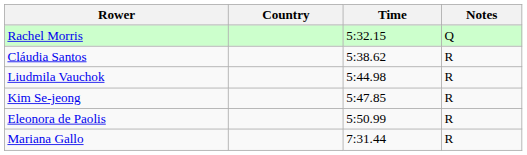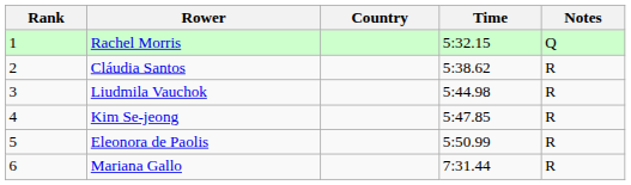 <table class="wikitable" width=50%>
 <tr>
+<th>Rank</th>
 <th>Rower</th>
 <th>Country</th>
 <th>Time</th>
 <th>Notes</th>
 </tr>
 <tr bgcolor=ccffcc>
+<td>1</td>
 <td><a href='#'>Rachel Morris</a></td>
 <td></td>
 <td>5:32.15</td>
 <td>Q</td>
 </tr>
 <tr>
+<td>2</td>
 <td><a href='#'>Cláudia Santos</a></td>
 <td></td>
 <td>5:38.62</td>
 <td>R</td>
 </tr>
 <tr>
+<td>3</td>
 <td><a href='#'>Liudmila Vauchok</a></td>
 <td></td>
 <td>5:44.98</td>
 <td>R</td>
 </tr>
 <tr>
+<td>4</td>
 <td><a href='#'>Kim Se-jeong</a></td>
 <td></td>
 <td>5:47.85</td>
 <td>R</td>
 </tr>
 <tr>
+<td>5</td>
 <td><a href='#'>Eleonora de Paolis</a></td>
 <td></td>
 <td>5:50.99</td>
 <td>R</td>
 </tr>
 <tr>
+<td>6</td>
 <td><a href='#'>Mariana Gallo</a></td>
 <td></td>
 <td>7:31.44</td>
 <td>R</td>
 </tr>
 </table>
